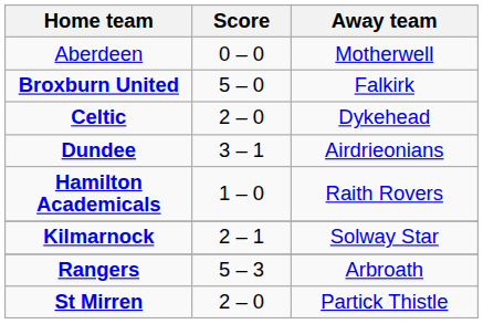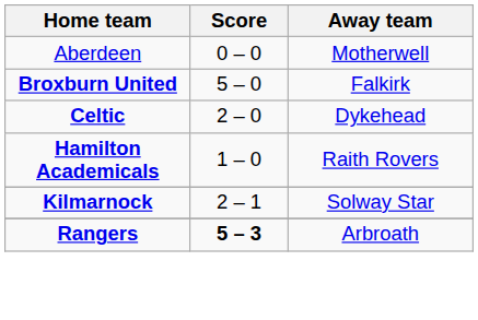 <table class="wikitable" style="text-align: center">
 <tr>
 <th width=140>Home team</th>
 <th width=70>Score</th>
 <th width=140>Away team</th>
 </tr>
 <tr>
 <td><a href='#'>Aberdeen</a></td>
 <td>0 – 0</td>
 <td><a href='#'>Motherwell</a></td>
 </tr>
 <tr>
 <td><strong><a href='#'>Broxburn United</a></strong></td>
 <td>5 – 0</td>
 <td><a href='#'>Falkirk</a></td>
 </tr>
 <tr>
 <td><strong><a href='#'>Celtic</a></strong></td>
 <td>2 – 0</td>
 <td><a href='#'>Dykehead</a></td>
 </tr>
 <tr>
-<td><strong><a href='#'>Dundee</a></strong></td>
-<td>3 – 1</td>
-<td><a href='#'>Airdrieonians</a></td>
-</tr>
-<tr>
 <td><strong><a href='#'>Hamilton Academicals</a></strong></td>
 <td>1 – 0</td>
 <td><a href='#'>Raith Rovers</a></td>
 </tr>
 <tr>
 </tr>
 <tr>
 <td><strong><a href='#'>Kilmarnock</a></strong></td>
 <td>2 – 1</td>
 <td><a href='#'>Solway Star</a></td>
 </tr>
 <tr>
 </tr>
 <tr>
 <td><strong><a href='#'>Rangers</a></strong></td>
-<td>5 – 3</td>
+<td><strong>5 – 3</strong></td>
 <td><a href='#'>Arbroath</a></td>
 </tr>
-<tr>
-<td><strong><a href='#'>St Mirren</a></strong></td>
-<td>2 – 0</td>
-<td><a href='#'>Partick Thistle</a></td>
-</tr>
 </table>
